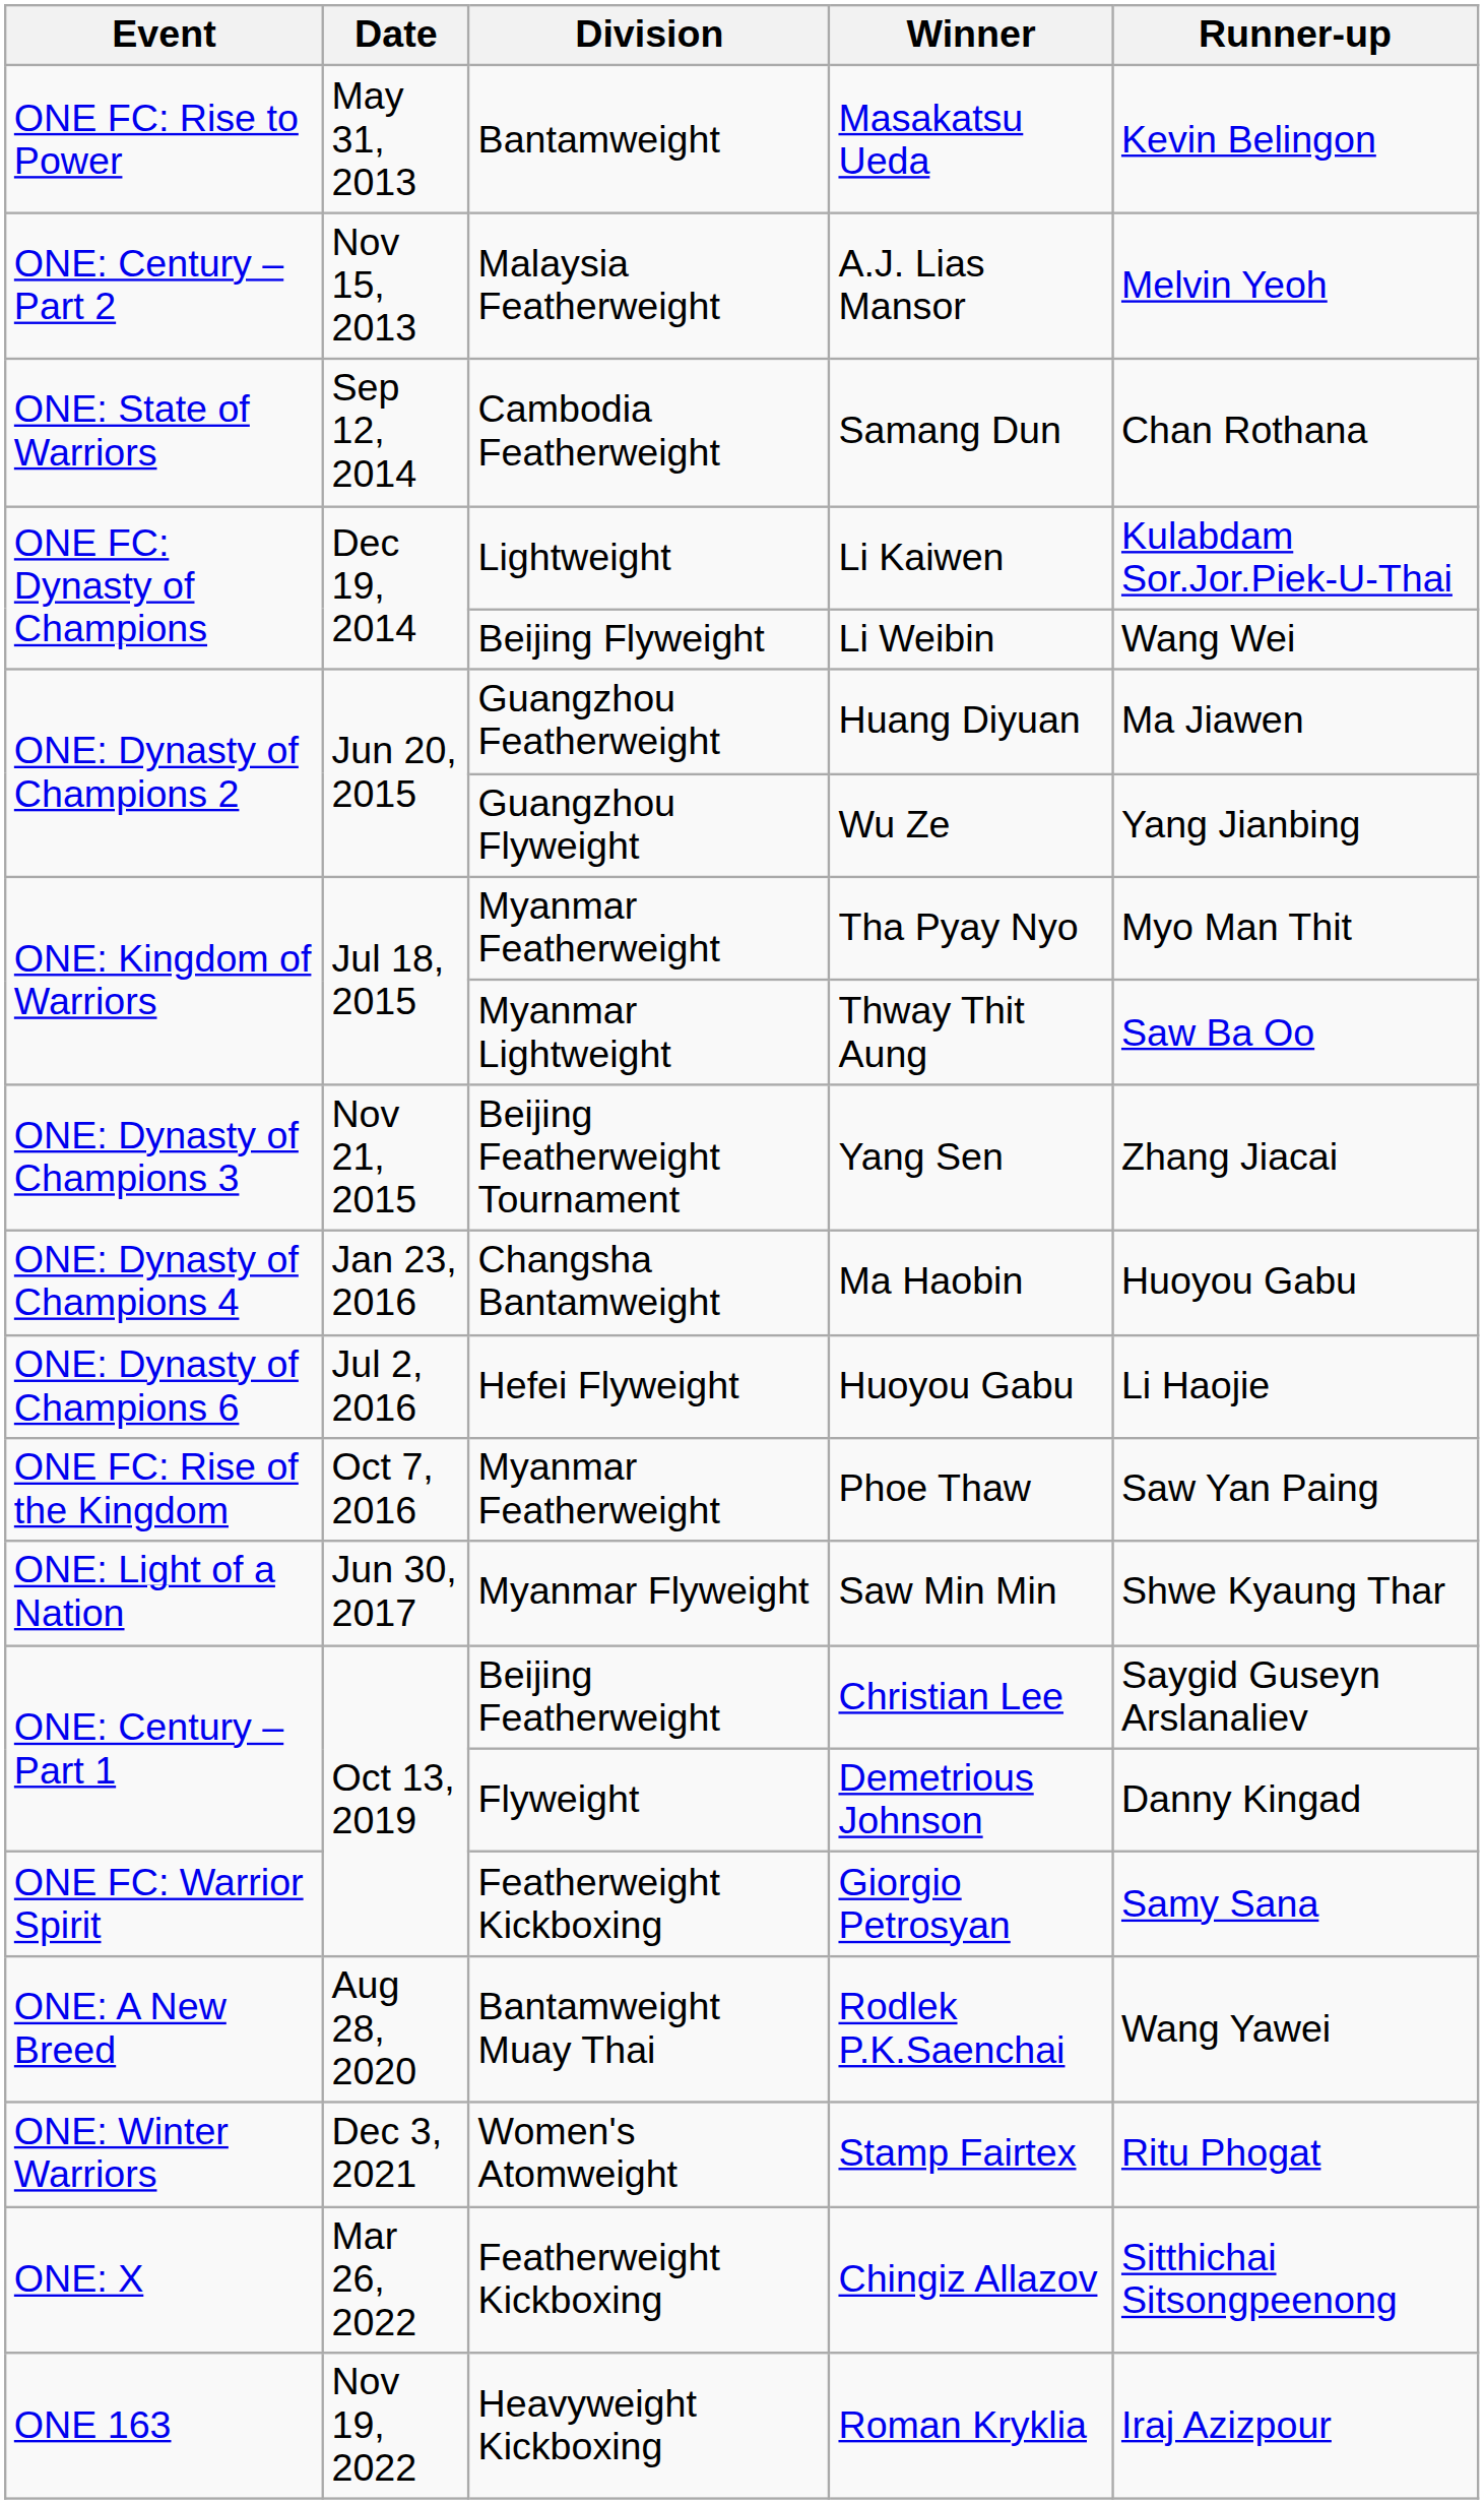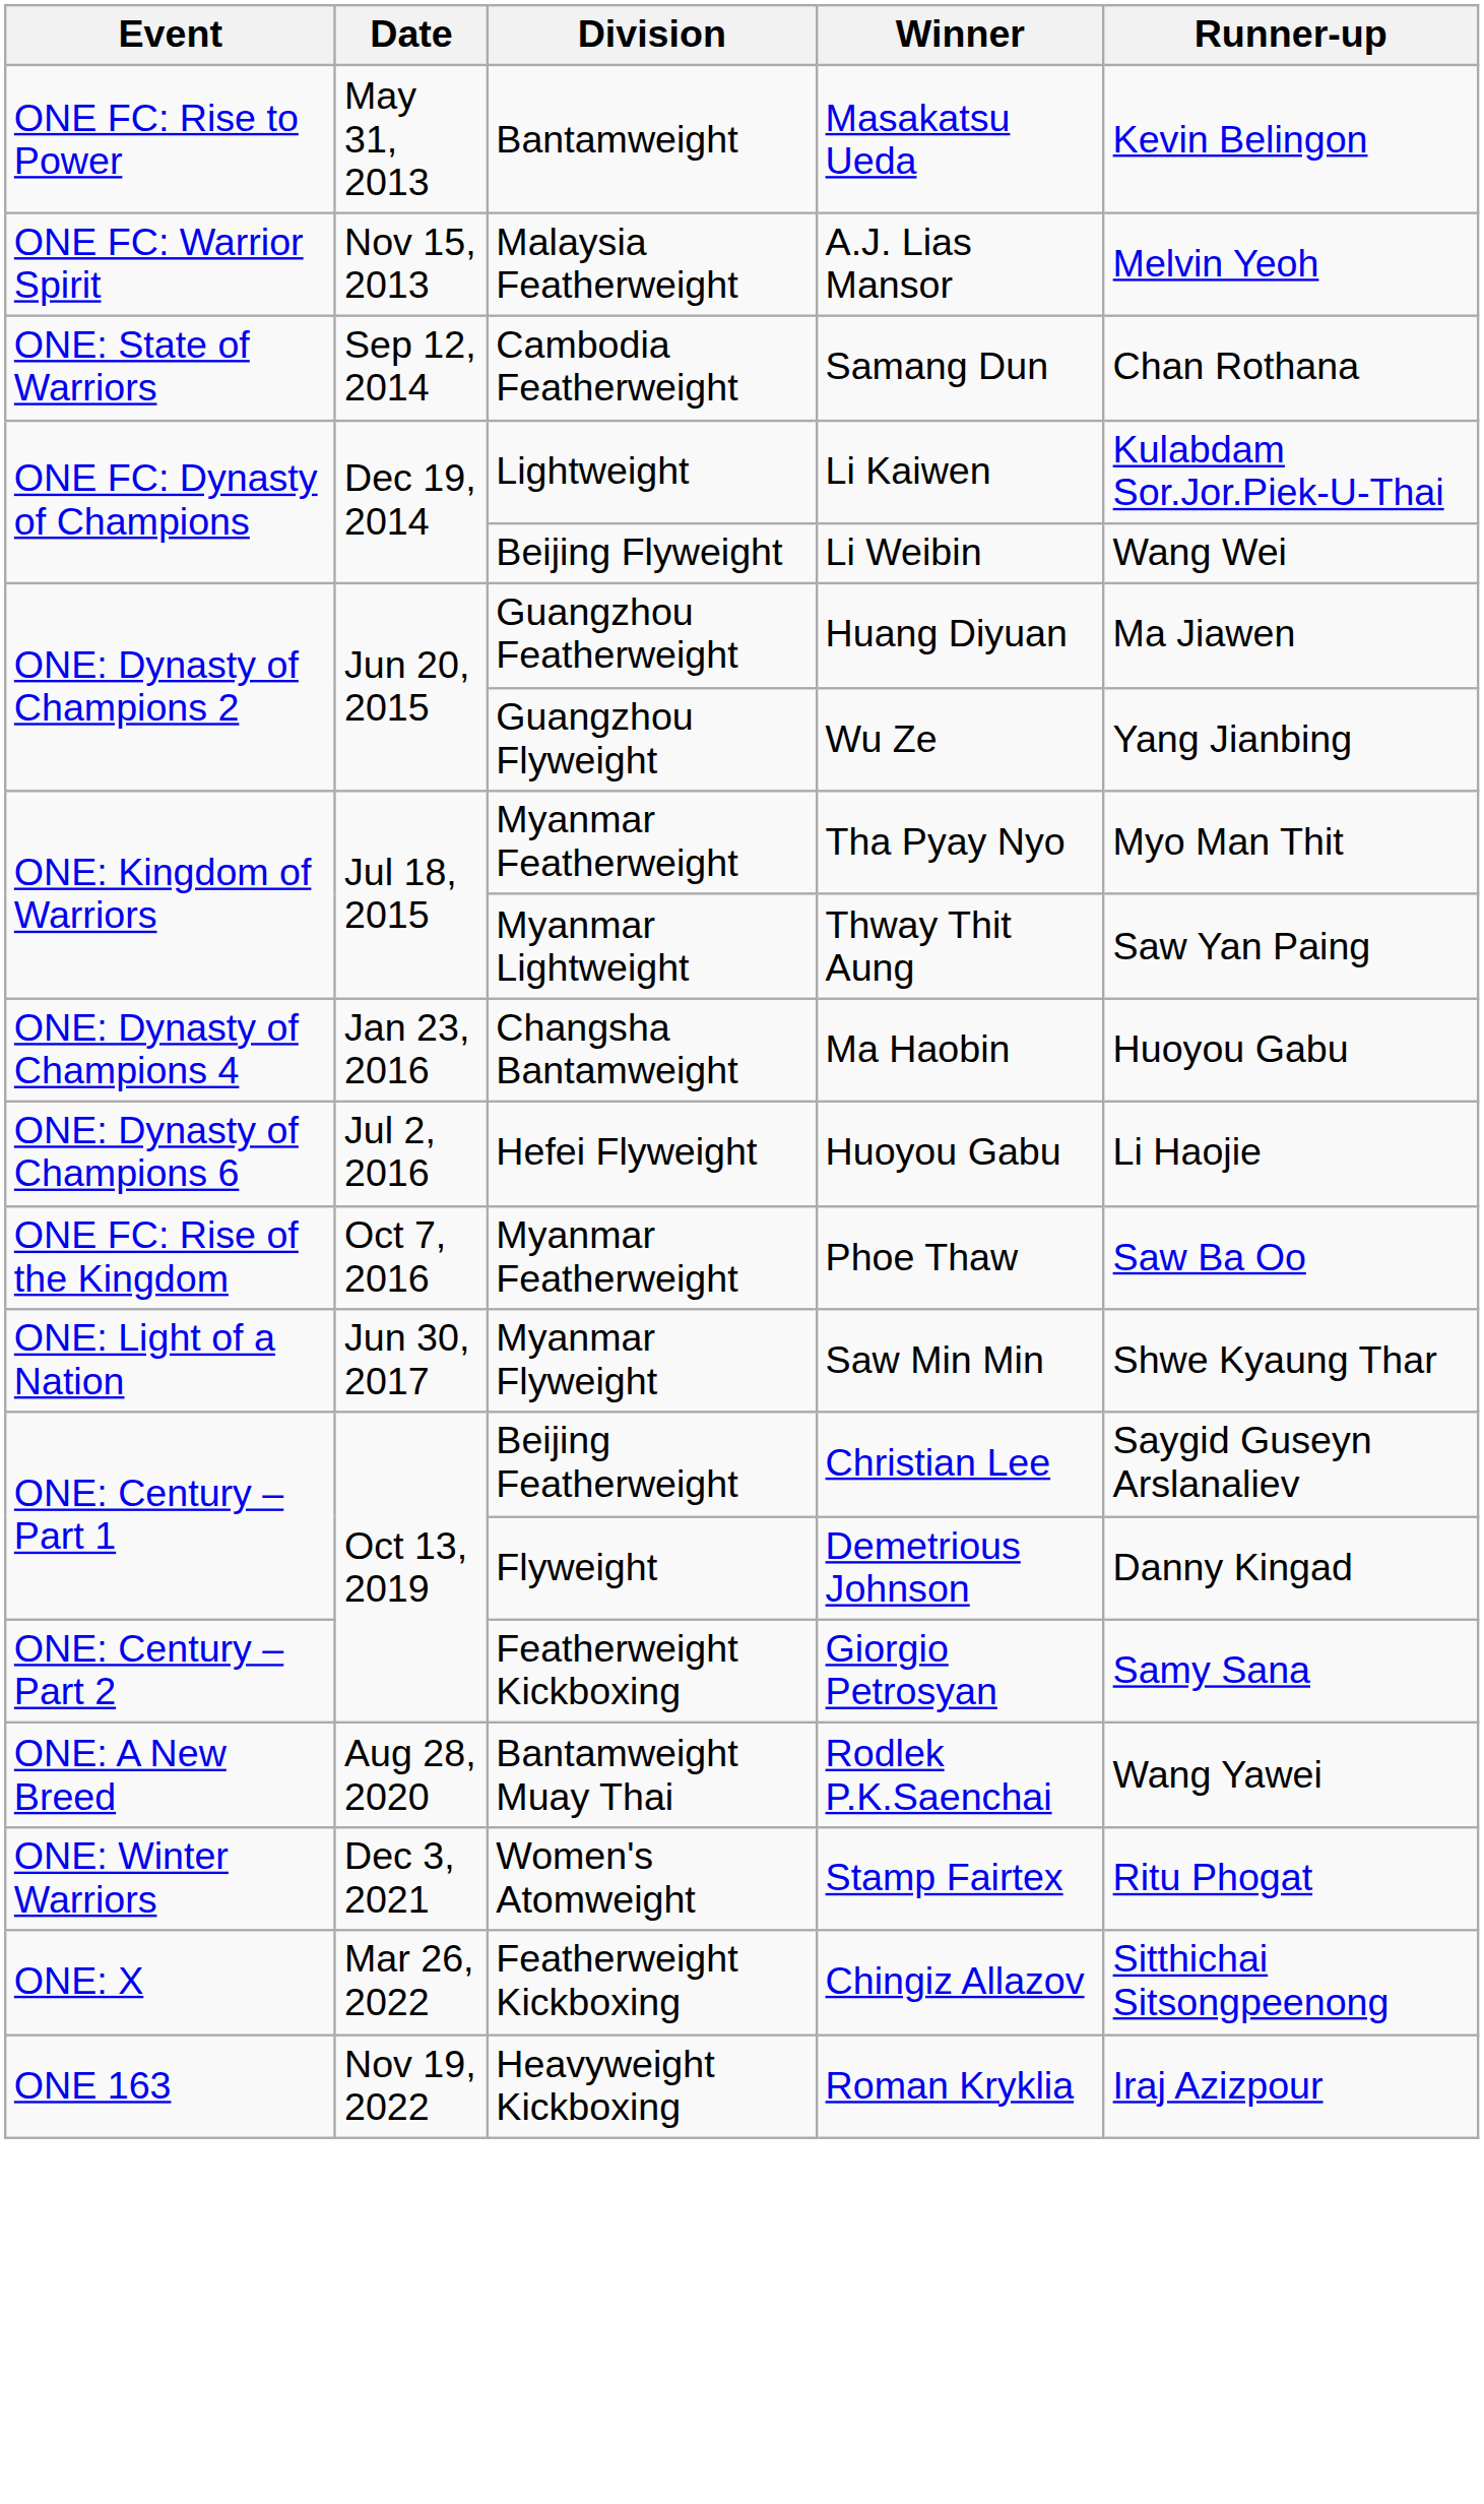 <table class="wikitable" style="width:99%;">
 <tr>
 <th>Event</th>
 <th>Date</th>
 <th>Division</th>
 <th>Winner</th>
 <th>Runner-up</th>
 </tr>
 <tr>
 <td><a href='#'>ONE FC: Rise to Power</a></td>
 <td>May 31, 2013</td>
 <td>Bantamweight</td>
 <td> <a href='#'>Masakatsu Ueda</a></td>
 <td> <a href='#'>Kevin Belingon</a></td>
 </tr>
 <tr>
-<td><a href='#'>ONE: Century – Part 2</a></td>
+<td><a href='#'>ONE FC: Warrior Spirit</a></td>
 <td>Nov 15, 2013</td>
 <td>Malaysia Featherweight</td>
 <td> A.J. Lias Mansor</td>
 <td> <a href='#'>Melvin Yeoh</a></td>
 </tr>
 <tr>
 <td><a href='#'>ONE: State of Warriors</a></td>
 <td>Sep 12, 2014</td>
 <td>Cambodia Featherweight</td>
 <td> Samang Dun</td>
 <td> Chan Rothana</td>
 </tr>
 <tr>
 <td rowspan=2><a href='#'>ONE FC: Dynasty of Champions</a></td>
 <td rowspan=2>Dec 19, 2014</td>
 <td>Lightweight</td>
 <td> Li Kaiwen</td>
 <td> <a href='#'>Kulabdam Sor.Jor.Piek-U-Thai</a></td>
 </tr>
 <tr>
 <td>Beijing Flyweight</td>
 <td> Li Weibin</td>
 <td> Wang Wei</td>
 </tr>
 <tr>
 <td rowspan=2><a href='#'>ONE: Dynasty of Champions 2</a></td>
 <td rowspan=2>Jun 20, 2015</td>
 <td>Guangzhou Featherweight</td>
 <td> Huang Diyuan</td>
 <td> Ma Jiawen</td>
 </tr>
 <tr>
 <td>Guangzhou Flyweight</td>
 <td> Wu Ze</td>
 <td> Yang Jianbing</td>
 </tr>
 <tr>
 <td rowspan=2><a href='#'>ONE: Kingdom of Warriors</a></td>
 <td rowspan=2>Jul 18, 2015</td>
 <td>Myanmar Featherweight</td>
 <td> Tha Pyay Nyo</td>
 <td> Myo Man Thit</td>
 </tr>
 <tr>
 <td>Myanmar Lightweight</td>
 <td> Thway Thit Aung</td>
-<td> <a href='#'>Saw Ba Oo</a></td>
-</tr>
-<tr>
-<td><a href='#'>ONE: Dynasty of Champions 3</a></td>
-<td>Nov 21, 2015</td>
-<td>Beijing Featherweight Tournament</td>
-<td> Yang Sen</td>
-<td> Zhang Jiacai</td>
+<td> Saw Yan Paing</td>
 </tr>
 <tr>
 <td><a href='#'>ONE: Dynasty of Champions 4</a></td>
 <td>Jan 23, 2016</td>
 <td>Changsha Bantamweight</td>
 <td> Ma Haobin</td>
 <td> Huoyou Gabu</td>
 </tr>
 <tr>
 <td><a href='#'>ONE: Dynasty of Champions 6</a></td>
 <td>Jul 2, 2016</td>
 <td>Hefei Flyweight</td>
 <td> Huoyou Gabu</td>
 <td> Li Haojie</td>
 </tr>
 <tr>
 <td><a href='#'>ONE FC: Rise of the Kingdom</a></td>
 <td>Oct 7, 2016</td>
 <td>Myanmar Featherweight</td>
 <td> Phoe Thaw</td>
-<td> Saw Yan Paing</td>
+<td> <a href='#'>Saw Ba Oo</a></td>
 </tr>
 <tr>
 <td><a href='#'>ONE: Light of a Nation</a></td>
 <td>Jun 30, 2017</td>
 <td>Myanmar Flyweight</td>
 <td> Saw Min Min</td>
 <td> Shwe Kyaung Thar</td>
 </tr>
 <tr>
 <td rowspan=2><a href='#'>ONE: Century – Part 1</a></td>
 <td rowspan=3>Oct 13, 2019</td>
 <td>Beijing Featherweight</td>
 <td> <a href='#'>Christian Lee</a></td>
 <td> Saygid Guseyn Arslanaliev</td>
 </tr>
 <tr>
 <td>Flyweight</td>
 <td> <a href='#'>Demetrious Johnson</a></td>
 <td> Danny Kingad</td>
 </tr>
 <tr>
-<td><a href='#'>ONE FC: Warrior Spirit</a></td>
+<td><a href='#'>ONE: Century – Part 2</a></td>
 <td>Featherweight Kickboxing</td>
 <td> <a href='#'>Giorgio Petrosyan</a></td>
 <td> <a href='#'>Samy Sana</a></td>
 </tr>
 <tr>
 <td><a href='#'>ONE: A New Breed</a></td>
 <td>Aug 28, 2020</td>
 <td>Bantamweight Muay Thai</td>
 <td> <a href='#'>Rodlek P.K.Saenchai</a></td>
 <td> Wang Yawei</td>
 </tr>
 <tr>
 <td><a href='#'>ONE: Winter Warriors</a></td>
 <td>Dec 3, 2021</td>
 <td>Women's Atomweight</td>
 <td> <a href='#'>Stamp Fairtex</a></td>
 <td> <a href='#'>Ritu Phogat</a></td>
 </tr>
 <tr>
 <td><a href='#'>ONE: X</a></td>
 <td>Mar 26, 2022</td>
 <td>Featherweight Kickboxing</td>
 <td> <a href='#'>Chingiz Allazov</a></td>
 <td> <a href='#'>Sitthichai Sitsongpeenong</a></td>
 </tr>
 <tr>
 <td><a href='#'>ONE 163</a></td>
 <td>Nov 19, 2022</td>
 <td>Heavyweight Kickboxing</td>
 <td> <a href='#'>Roman Kryklia</a></td>
 <td> <a href='#'>Iraj Azizpour</a></td>
 </tr>
 </table>
